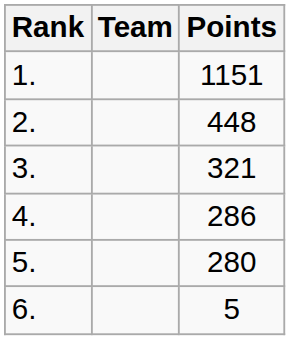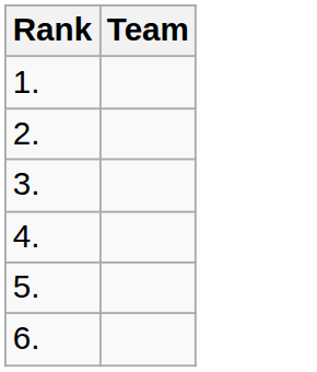 <table class="wikitable sortable">
 <tr>
 <th>Rank</th>
 <th>Team</th>
-<th>Points</th>
 </tr>
 <tr>
 <td>1.</td>
 <td> </td>
-<td align=center>1151</td>
 </tr>
 <tr>
 <td>2.</td>
 <td> </td>
-<td align=center>448</td>
 </tr>
 <tr>
 <td>3.</td>
 <td> </td>
-<td align=center>321</td>
 </tr>
 <tr>
 <td>4.</td>
 <td> </td>
-<td align=center>286</td>
 </tr>
 <tr>
 <td>5.</td>
 <td> </td>
-<td align=center>280</td>
 </tr>
 <tr>
 <td>6.</td>
 <td> </td>
-<td align=center>5</td>
 </tr>
 </table>
